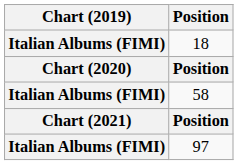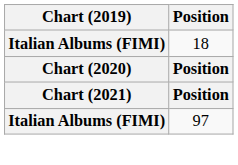 <table class="wikitable sortable plainrowheaders" style="text-align:center">
 <tr>
 <th scope="col">Chart (2019)</th>
 <th scope="col">Position</th>
 </tr>
 <tr>
 <th scope="row">Italian Albums (FIMI)</th>
 <td>18</td>
 </tr>
 <tr>
 <th scope="col">Chart (2020)</th>
 <th scope="col">Position</th>
 </tr>
 <tr>
-<th scope="row">Italian Albums (FIMI)</th>
-<td>58</td>
-</tr>
-<tr>
 <th scope="col">Chart (2021)</th>
 <th scope="col">Position</th>
 </tr>
 <tr>
 <th scope="row">Italian Albums (FIMI)</th>
 <td>97</td>
 </tr>
 </table>
